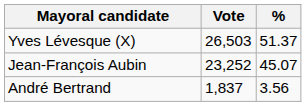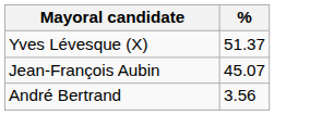 <table class="wikitable">
 <tr>
 <th bgcolor="#DDDDFF" width="200px">Mayoral candidate</th>
-<th bgcolor="#DDDDFF" width="50px">Vote</th>
 <th bgcolor="#DDDDFF" width="30px">%</th>
 </tr>
 <tr>
 <td>Yves Lévesque (X)</td>
-<td>26,503</td>
 <td>51.37</td>
 </tr>
 <tr>
 <td>Jean-François Aubin</td>
-<td>23,252</td>
 <td>45.07</td>
 </tr>
 <tr>
 <td>André Bertrand</td>
-<td>1,837</td>
 <td>3.56</td>
 </tr>
 </table>
